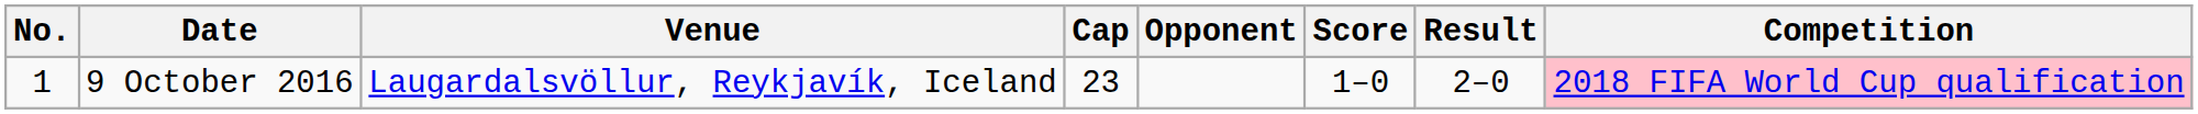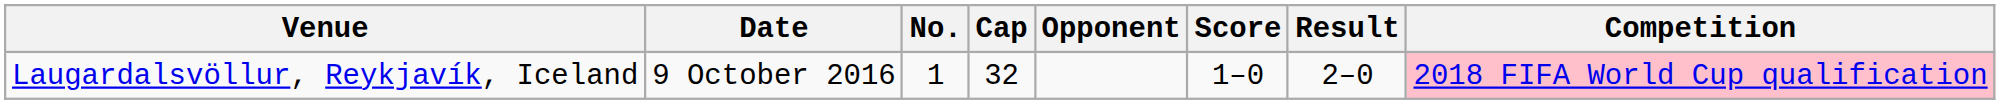 <table class="wikitable sortable">
 <tr>
+<th scope="col">Venue</th>
+<th scope="col" data-sort-type="date">Date</th>
 <th scope="col">No.</th>
-<th scope="col" data-sort-type="date">Date</th>
-<th scope="col">Venue</th>
 <th scope="col">Cap</th>
 <th scope="col">Opponent</th>
 <th scope="col">Score</th>
 <th scope="col">Result</th>
 <th scope="col">Competition</th>
 </tr>
 <tr>
+<td><a href='#'>Laugardalsvöllur</a>, <a href='#'>Reykjavík</a>, Iceland</td>
+<td>9 October 2016</td>
 <td align="center">1</td>
-<td>9 October 2016</td>
-<td><a href='#'>Laugardalsvöllur</a>, <a href='#'>Reykjavík</a>, Iceland</td>
-<td align="center">23</td>
+<td align="center">32</td>
 <td></td>
 <td align="center">1–0</td>
 <td align="center">2–0</td>
 <td style="background: pink;"><a href='#'>2018 FIFA World Cup qualification</a></td>
 </tr>
 </table>
